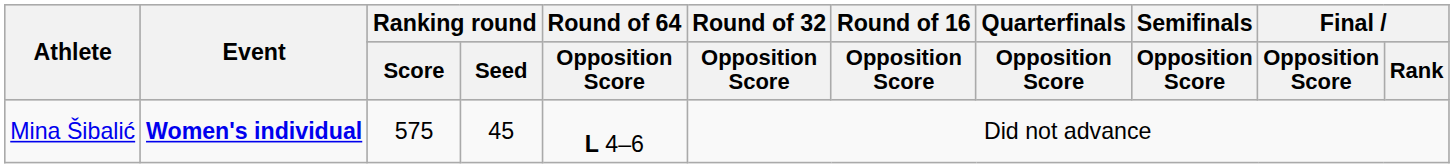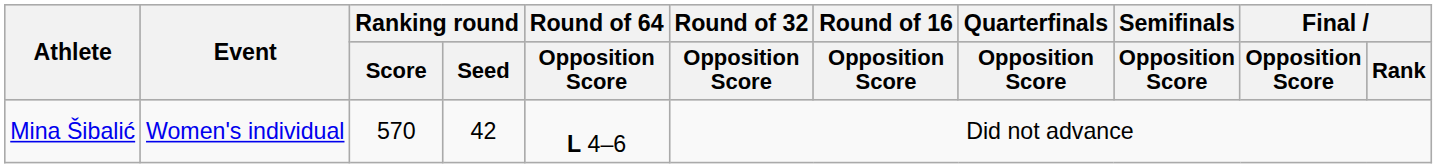 <table class="wikitable" style="text-align:center; font-size:90%">
 <tr>
 <th rowspan=2>Athlete</th>
 <th rowspan=2>Event</th>
 <th colspan=2>Ranking round</th>
 <th>Round of 64</th>
 <th>Round of 32</th>
 <th>Round of 16</th>
 <th>Quarterfinals</th>
 <th>Semifinals</th>
 <th colspan=2>Final / </th>
 </tr>
 <tr style="font-size:95%">
 <th>Score</th>
 <th>Seed</th>
 <th>Opposition<br>Score</th>
 <th>Opposition<br>Score</th>
 <th>Opposition<br>Score</th>
 <th>Opposition<br>Score</th>
 <th>Opposition<br>Score</th>
 <th>Opposition<br>Score</th>
 <th>Rank</th>
 </tr>
 <tr>
 <td align=left><a href='#'>Mina Šibalić</a></td>
-<td align=left><strong><a href='#'>Women's individual</a></strong></td>
-<td>575</td>
-<td>45</td>
+<td align=left><a href='#'>Women's individual</a></td>
+<td>570</td>
+<td>42</td>
 <td><br> <strong>L</strong> 4–6</td>
 <td colspan=6>Did not advance</td>
 </tr>
 </table>
